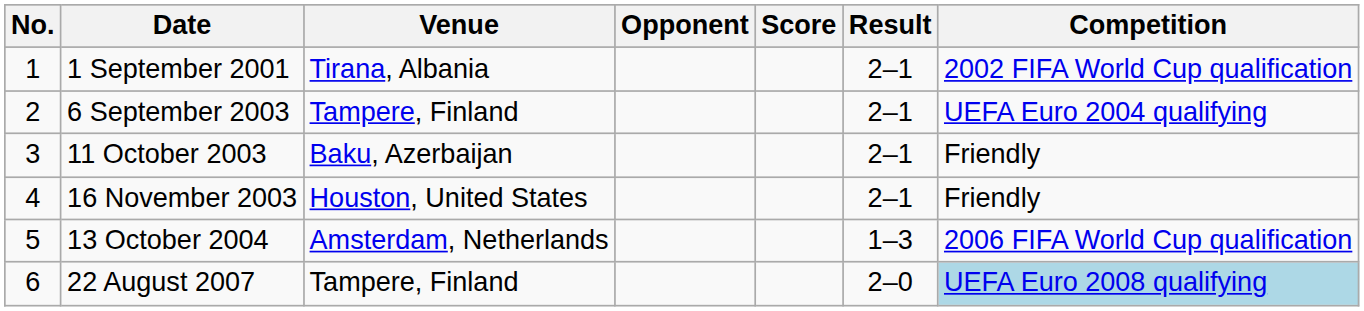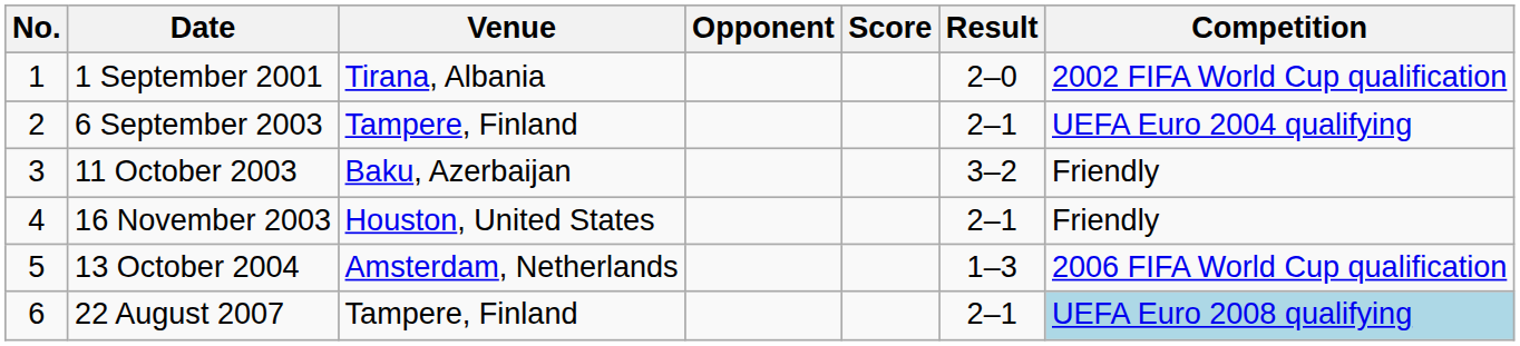 <table class="wikitable sortable">
 <tr>
 <th scope="col">No.</th>
 <th scope="col">Date</th>
 <th scope="col">Venue</th>
 <th scope="col">Opponent</th>
 <th scope="col">Score</th>
 <th scope="col">Result</th>
 <th scope="col">Competition</th>
 </tr>
 <tr>
 <td align="center">1</td>
 <td>1 September 2001</td>
 <td><a href='#'>Tirana</a>, Albania</td>
 <td></td>
 <td></td>
-<td align="center">2–1</td>
+<td align="center">2–0</td>
 <td><a href='#'>2002 FIFA World Cup qualification</a></td>
 </tr>
 <tr>
 <td align="center">2</td>
 <td>6 September 2003</td>
 <td><a href='#'>Tampere</a>, Finland</td>
 <td></td>
 <td></td>
 <td align="center">2–1</td>
 <td><a href='#'>UEFA Euro 2004 qualifying</a></td>
 </tr>
 <tr>
 <td align="center">3</td>
 <td>11 October 2003</td>
 <td><a href='#'>Baku</a>, Azerbaijan</td>
 <td></td>
 <td></td>
-<td align="center">2–1</td>
+<td align="center">3–2</td>
 <td>Friendly</td>
 </tr>
 <tr>
 <td align="center">4</td>
 <td>16 November 2003</td>
 <td><a href='#'>Houston</a>, United States</td>
 <td></td>
 <td></td>
 <td align="center">2–1</td>
 <td>Friendly</td>
 </tr>
 <tr>
 <td align="center">5</td>
 <td>13 October 2004</td>
 <td><a href='#'>Amsterdam</a>, Netherlands</td>
 <td></td>
 <td></td>
 <td align="center">1–3</td>
 <td><a href='#'>2006 FIFA World Cup qualification</a></td>
 </tr>
 <tr>
 <td align="center">6</td>
 <td>22 August 2007</td>
 <td>Tampere, Finland</td>
 <td></td>
 <td></td>
-<td align="center">2–0</td>
+<td align="center">2–1</td>
 <td style="background: lightblue;"><a href='#'>UEFA Euro 2008 qualifying</a></td>
 </tr>
 </table>
